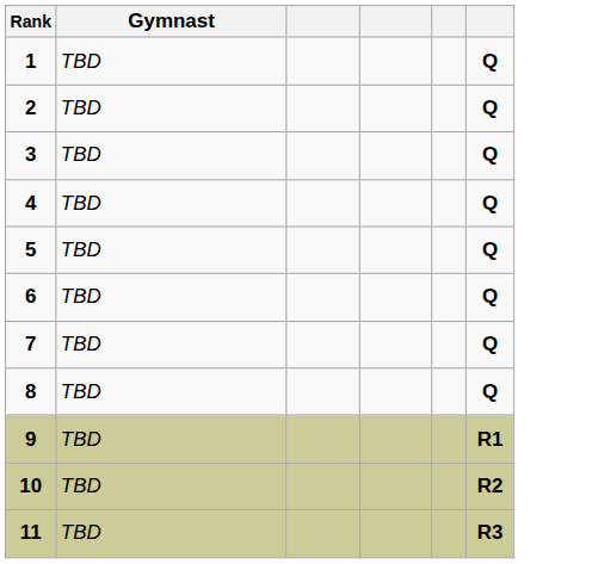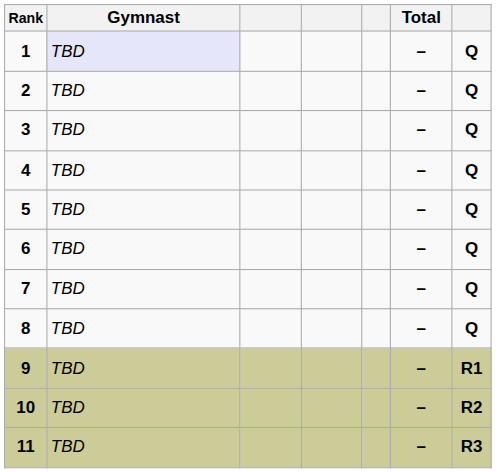 <table class="wikitable sortable" style="text-align:center;">
 <tr>
 <th scope="col" style="width:15px;"><small>Rank</small></th>
 <th scope="col" style="width:175px;">Gymnast</th>
 <th scope="col" style="width:50px;"><small></small></th>
 <th scope="col" style="width:50px;"><small></small></th>
 <th scope="col" style="width:20px;"><small></small></th>
+<th scope="col" style="width:50px;">Total</th>
 <th scope="col" style="width:30px;"><small></small></th>
 </tr>
 <tr>
 <td scope="row" style="text-align:center"><strong>1</strong></td>
-<td style="height:30px; text-align:left;"><em>TBD</em></td>
+<td style="background: lavender; height:30px; text-align:left;"><em>TBD</em></td>
 <td></td>
 <td></td>
 <td></td>
+<td><strong>–</strong></td>
 <td><strong>Q</strong></td>
 </tr>
 <tr>
 <td scope="row" style="text-align:center"><strong>2</strong></td>
 <td style="height:30px; text-align:left;"><em>TBD</em></td>
 <td></td>
 <td></td>
 <td></td>
+<td><strong>–</strong></td>
 <td><strong>Q</strong></td>
 </tr>
 <tr>
 <td scope="row" style="text-align:center"><strong>3</strong></td>
 <td style="height:30px; text-align:left;"><em>TBD</em></td>
 <td></td>
 <td></td>
 <td></td>
+<td><strong>–</strong></td>
 <td><strong>Q</strong></td>
 </tr>
 <tr>
 <td scope="row" style="text-align:center"><strong>4</strong></td>
 <td style="height:30px; text-align:left;"><em>TBD</em></td>
 <td></td>
 <td></td>
 <td></td>
+<td><strong>–</strong></td>
 <td><strong>Q</strong></td>
 </tr>
 <tr>
 <td scope="row" style="text-align:center"><strong>5</strong></td>
 <td style="height:30px; text-align:left;"><em>TBD</em></td>
 <td></td>
 <td></td>
 <td></td>
+<td><strong>–</strong></td>
 <td><strong>Q</strong></td>
 </tr>
 <tr>
 <td scope="row" style="text-align:center"><strong>6</strong></td>
 <td style="height:30px; text-align:left;"><em>TBD</em></td>
 <td></td>
 <td></td>
 <td></td>
+<td><strong>–</strong></td>
 <td><strong>Q</strong></td>
 </tr>
 <tr>
 <td scope="row" style="text-align:center"><strong>7</strong></td>
 <td style="height:30px; text-align:left;"><em>TBD</em></td>
 <td></td>
 <td></td>
 <td></td>
+<td><strong>–</strong></td>
 <td><strong>Q</strong></td>
 </tr>
 <tr>
 <td scope="row" style="text-align:center"><strong>8</strong></td>
 <td style="height:30px; text-align:left;"><em>TBD</em></td>
 <td></td>
 <td></td>
 <td></td>
+<td><strong>–</strong></td>
 <td><strong>Q</strong></td>
 </tr>
 <tr style="background:#cccc99;">
 <td scope="row" style="text-align:center"><strong>9</strong></td>
 <td style="height:30px; text-align:left;"><em>TBD</em></td>
 <td></td>
 <td></td>
 <td></td>
+<td><strong>–</strong></td>
 <td><strong>R1</strong></td>
 </tr>
 <tr style="background:#cccc99;">
 <td scope="row" style="text-align:center"><strong>10</strong></td>
 <td style="height:30px; text-align:left;"><em>TBD</em></td>
 <td></td>
 <td></td>
 <td></td>
+<td><strong>–</strong></td>
 <td><strong>R2</strong></td>
 </tr>
 <tr style="background:#cccc99;">
 <td scope="row" style="text-align:center"><strong>11</strong></td>
 <td style="height:30px; text-align:left;"><em>TBD</em></td>
 <td></td>
 <td></td>
 <td></td>
+<td><strong>–</strong></td>
 <td><strong>R3</strong></td>
 </tr>
 </table>
